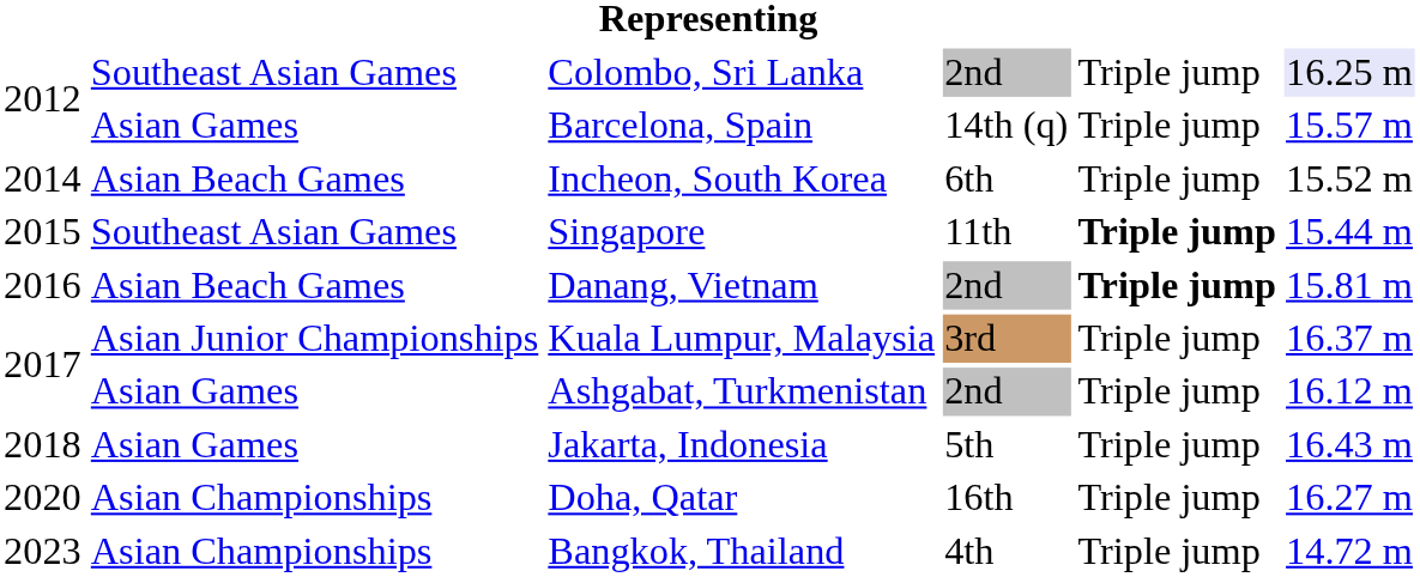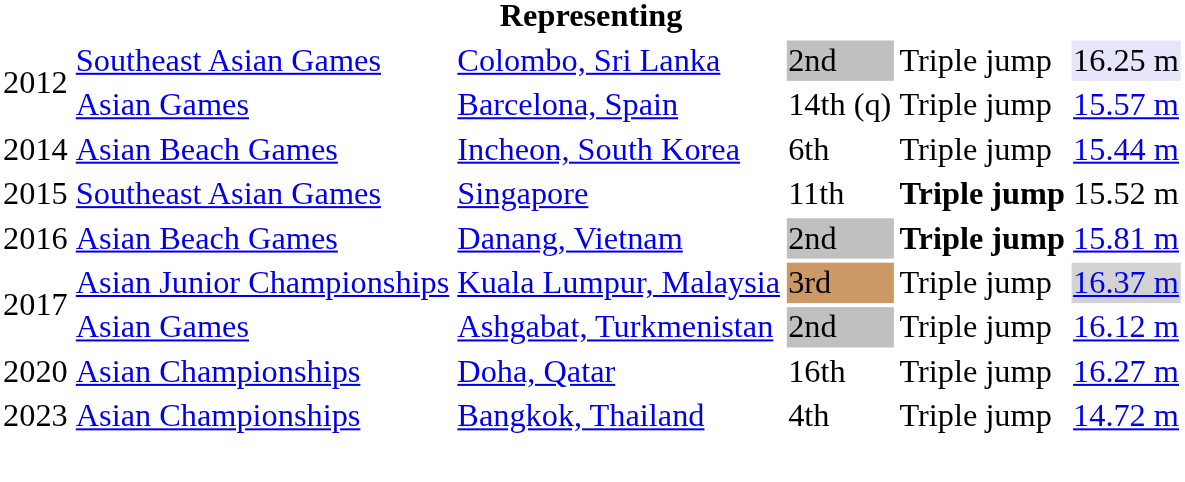 <table>
 <tr>
 <th colspan="6">Representing </th>
 </tr>
 <tr>
 <td rowspan=2>2012</td>
 <td><a href='#'>Southeast Asian Games</a></td>
 <td><a href='#'>Colombo, Sri Lanka</a></td>
 <td bgcolor=silver>2nd</td>
 <td>Triple jump</td>
 <td style="background: lavender;">16.25 m</td>
 </tr>
 <tr>
 <td><a href='#'>Asian Games</a></td>
 <td><a href='#'>Barcelona, Spain</a></td>
 <td>14th (q)</td>
 <td>Triple jump</td>
 <td><a href='#'>15.57 m</a></td>
 </tr>
 <tr>
 <td>2014</td>
 <td><a href='#'>Asian Beach Games</a></td>
 <td><a href='#'>Incheon, South Korea</a></td>
 <td>6th</td>
 <td>Triple jump</td>
-<td>15.52 m</td>
+<td><a href='#'>15.44 m</a></td>
 </tr>
 <tr>
 <td>2015</td>
 <td><a href='#'>Southeast Asian Games</a></td>
 <td><a href='#'>Singapore</a></td>
 <td>11th</td>
 <td><strong>Triple jump</strong></td>
-<td><a href='#'>15.44 m</a></td>
+<td>15.52 m</td>
 </tr>
 <tr>
 <td>2016</td>
 <td><a href='#'>Asian Beach Games</a></td>
 <td><a href='#'>Danang, Vietnam</a></td>
 <td bgcolor=silver>2nd</td>
 <td><strong>Triple jump</strong></td>
 <td><a href='#'>15.81 m</a></td>
 </tr>
 <tr>
 <td rowspan=2>2017</td>
 <td><a href='#'>Asian Junior Championships</a></td>
 <td><a href='#'>Kuala Lumpur, Malaysia</a></td>
 <td bgcolor=cc9966>3rd</td>
 <td>Triple jump</td>
-<td><a href='#'>16.37 m</a></td>
+<td style="background: lightgrey;"><a href='#'>16.37 m</a></td>
 </tr>
 <tr>
 <td><a href='#'>Asian Games</a></td>
 <td><a href='#'>Ashgabat, Turkmenistan</a></td>
 <td bgcolor=silver>2nd</td>
 <td>Triple jump</td>
 <td><a href='#'>16.12 m</a></td>
-</tr>
-<tr>
-<td>2018</td>
-<td><a href='#'>Asian Games</a></td>
-<td><a href='#'>Jakarta, Indonesia</a></td>
-<td>5th</td>
-<td>Triple jump</td>
-<td><a href='#'>16.43 m</a></td>
 </tr>
 <tr>
 <td>2020</td>
 <td><a href='#'>Asian Championships</a></td>
 <td><a href='#'>Doha, Qatar</a></td>
 <td>16th</td>
 <td>Triple jump</td>
 <td><a href='#'>16.27 m</a></td>
 </tr>
 <tr>
 <td>2023</td>
 <td><a href='#'>Asian  Championships</a></td>
 <td><a href='#'>Bangkok, Thailand</a></td>
 <td>4th</td>
 <td>Triple jump</td>
 <td><a href='#'>14.72 m</a></td>
 </tr>
 </table>
